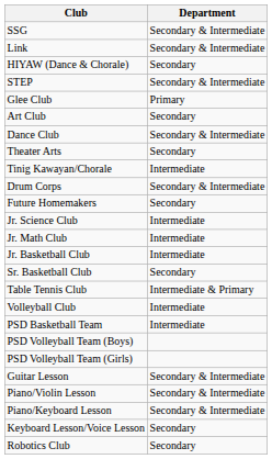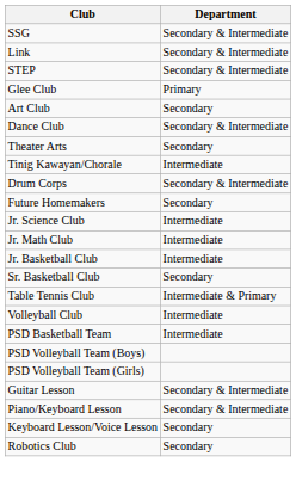 <table class="wikitable">
 <tr>
 <th>Club</th>
 <th>Department</th>
 </tr>
 <tr>
 <td>SSG</td>
 <td>Secondary & Intermediate</td>
 </tr>
 <tr>
 <td>Link</td>
 <td>Secondary & Intermediate</td>
-</tr>
-<tr>
-<td>HIYAW (Dance & Chorale)</td>
-<td>Secondary</td>
 </tr>
 <tr>
 <td>STEP</td>
 <td>Secondary & Intermediate</td>
 </tr>
 <tr>
 <td>Glee Club</td>
 <td>Primary</td>
 </tr>
 <tr>
 <td>Art Club</td>
 <td>Secondary</td>
 </tr>
 <tr>
 <td>Dance Club</td>
 <td>Secondary & Intermediate</td>
 </tr>
 <tr>
 <td>Theater Arts</td>
 <td>Secondary</td>
 </tr>
 <tr>
 <td>Tinig Kawayan/Chorale</td>
 <td>Intermediate</td>
 </tr>
 <tr>
 <td>Drum Corps</td>
 <td>Secondary & Intermediate</td>
 </tr>
 <tr>
 <td>Future Homemakers</td>
 <td>Secondary</td>
 </tr>
 <tr>
 <td>Jr. Science Club</td>
 <td>Intermediate</td>
 </tr>
 <tr>
 <td>Jr. Math Club</td>
 <td>Intermediate</td>
 </tr>
 <tr>
 <td>Jr. Basketball Club</td>
 <td>Intermediate</td>
 </tr>
 <tr>
 <td>Sr. Basketball Club</td>
 <td>Secondary</td>
 </tr>
 <tr>
 <td>Table Tennis Club</td>
 <td>Intermediate & Primary</td>
 </tr>
 <tr>
 <td>Volleyball Club</td>
 <td>Intermediate</td>
 </tr>
 <tr>
 <td>PSD Basketball Team</td>
 <td>Intermediate</td>
 </tr>
 <tr>
 <td>PSD Volleyball Team (Boys)</td>
 <td></td>
 </tr>
 <tr>
 <td>PSD Volleyball Team (Girls)</td>
 <td></td>
 </tr>
 <tr>
 <td>Guitar Lesson</td>
 <td>Secondary & Intermediate</td>
 </tr>
 <tr>
-<td>Piano/Violin Lesson</td>
-<td>Secondary & Intermediate</td>
-</tr>
-<tr>
 <td>Piano/Keyboard Lesson</td>
 <td>Secondary & Intermediate</td>
 </tr>
 <tr>
 <td>Keyboard Lesson/Voice Lesson</td>
 <td>Secondary</td>
 </tr>
 <tr>
 <td>Robotics Club</td>
 <td>Secondary</td>
 </tr>
 </table>
